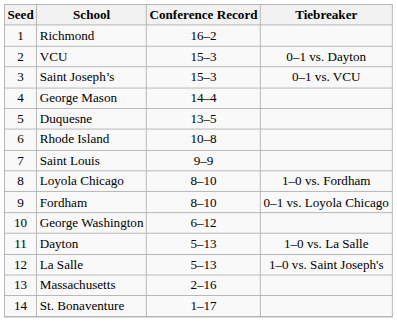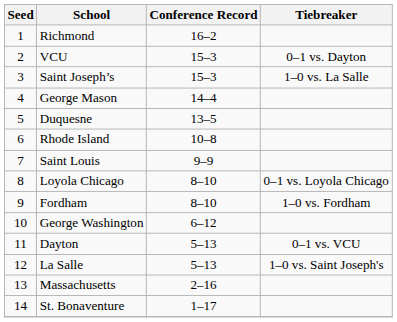 <table class="wikitable" style="text-align:center">
 <tr>
 <th>Seed</th>
 <th>School</th>
 <th>Conference Record</th>
 <th>Tiebreaker</th>
 </tr>
 <tr>
 <td>1</td>
 <td align="left">Richmond</td>
 <td>16–2</td>
 <td></td>
 </tr>
 <tr>
 <td>2</td>
 <td align="left">VCU</td>
 <td>15–3</td>
 <td>0–1 vs. Dayton</td>
 </tr>
 <tr>
 <td>3</td>
 <td align="left">Saint Joseph’s</td>
 <td>15–3</td>
-<td>0–1 vs. VCU</td>
+<td>1–0 vs. La Salle</td>
 </tr>
 <tr>
 <td>4</td>
 <td align="left">George Mason</td>
 <td>14–4</td>
 <td></td>
 </tr>
 <tr>
 <td>5</td>
 <td align="left">Duquesne</td>
 <td>13–5</td>
 <td></td>
 </tr>
 <tr>
 <td>6</td>
 <td align="left">Rhode Island</td>
 <td>10–8</td>
 <td></td>
 </tr>
 <tr>
 <td>7</td>
 <td align="left">Saint Louis</td>
 <td>9–9</td>
 <td></td>
 </tr>
 <tr>
 <td>8</td>
 <td align="left">Loyola Chicago</td>
 <td>8–10</td>
-<td>1–0 vs. Fordham</td>
+<td>0–1 vs. Loyola Chicago</td>
 </tr>
 <tr>
 <td>9</td>
 <td align="left">Fordham</td>
 <td>8–10</td>
-<td>0–1 vs. Loyola Chicago</td>
+<td>1–0 vs. Fordham</td>
 </tr>
 <tr>
 <td>10</td>
 <td align="left">George Washington</td>
 <td>6–12</td>
 <td></td>
 </tr>
 <tr>
 <td>11</td>
 <td align="left">Dayton</td>
 <td>5–13</td>
-<td>1–0 vs. La Salle</td>
+<td>0–1 vs. VCU</td>
 </tr>
 <tr>
 <td>12</td>
 <td align="left">La Salle</td>
 <td>5–13</td>
 <td>1–0 vs. Saint Joseph's</td>
 </tr>
 <tr>
 <td>13</td>
 <td align="left">Massachusetts</td>
 <td>2–16</td>
 <td></td>
 </tr>
 <tr>
 <td>14</td>
 <td align="left">St. Bonaventure</td>
 <td>1–17</td>
 <td></td>
 </tr>
 <tr>
 </tr>
 </table>
